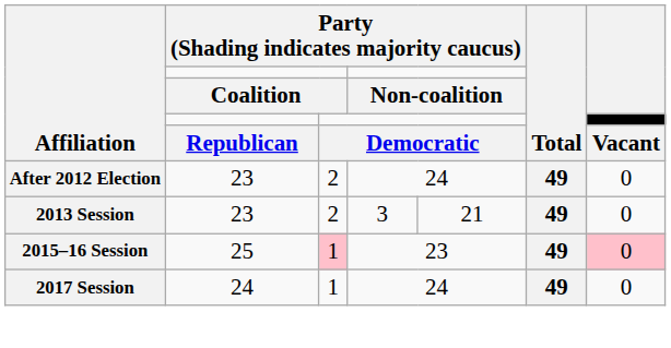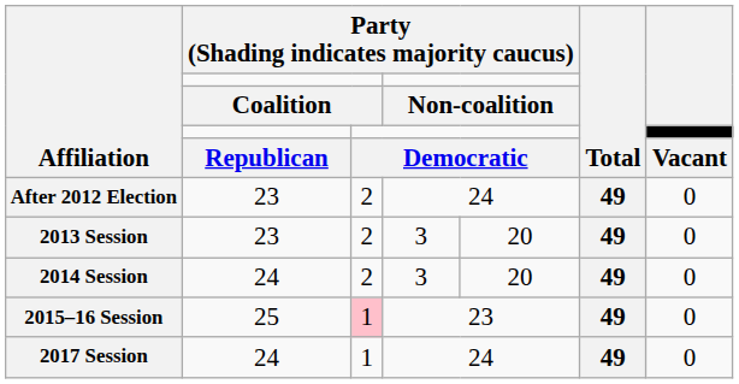 <table class=wikitable style="text-align:center">
 <tr valign=bottom>
 <th rowspan=5>Affiliation</th>
 <th colspan=4>Party <div>(Shading indicates majority caucus)</div></th>
 <th rowspan=5>Total</th>
 <th rowspan=3></th>
 </tr>
 <tr style="height:5px">
 <td colspan=2 style=background:></td>
 <td colspan=2 style=background:></td>
 </tr>
 <tr>
 <th colspan=2>Coalition</th>
 <th colspan=2>Non-coalition</th>
 </tr>
 <tr style="height:5px">
 <td style=background:></td>
 <td colspan=3 style=background:></td>
 <td bgcolor=black></td>
 </tr>
 <tr>
 <th><a href='#'>Republican</a></th>
 <th colspan=3><a href='#'>Democratic</a></th>
 <th>Vacant</th>
 </tr>
 <tr>
 <th nowrap style="font-size:80%">After 2012 Election</th>
 <td>23</td>
 <td>2</td>
 <td colspan=2>24</td>
 <th>49</th>
 <td>0</td>
 </tr>
 <tr>
 <th nowrap style="font-size:80%">2013 Session</th>
 <td>23</td>
 <td>2</td>
 <td>3</td>
-<td>21</td>
+<td>20</td>
+<th>49</th>
+<td>0</td>
+</tr>
+<tr>
+<th nowrap style="font-size:80%">2014 Session</th>
+<td>24</td>
+<td>2</td>
+<td>3</td>
+<td>20</td>
 <th>49</th>
 <td>0</td>
 </tr>
 <tr>
 <th nowrap style="font-size:80%">2015–16 Session</th>
 <td>25</td>
 <td style="background: pink;">1</td>
 <td colspan=2>23</td>
 <th>49</th>
-<td style="background: pink;">0</td>
+<td>0</td>
 </tr>
 <tr>
 <th nowrap style="font-size:80%">2017 Session</th>
 <td>24</td>
 <td>1</td>
 <td colspan=2>24</td>
 <th>49</th>
 <td>0</td>
 </tr>
 </table>
